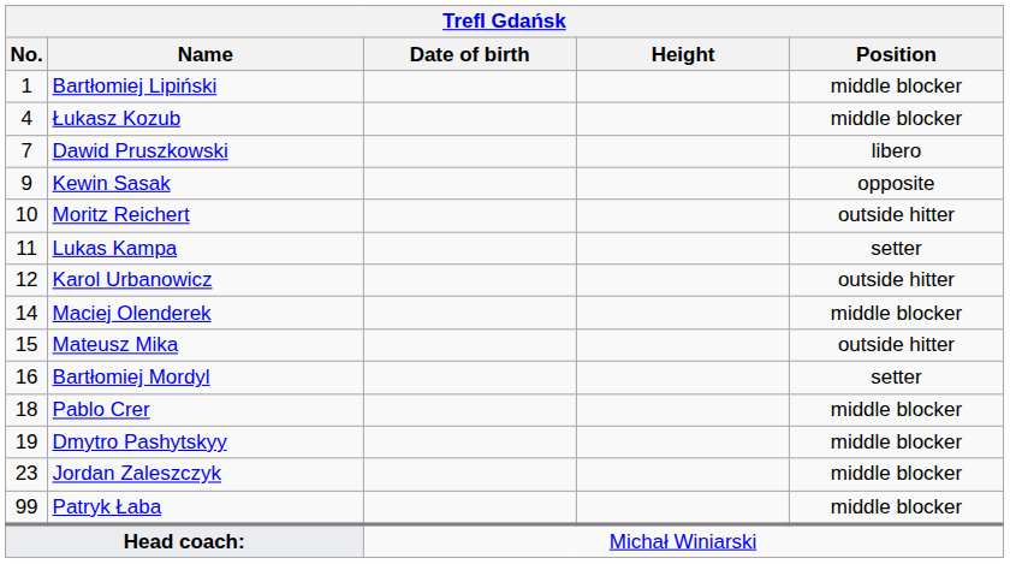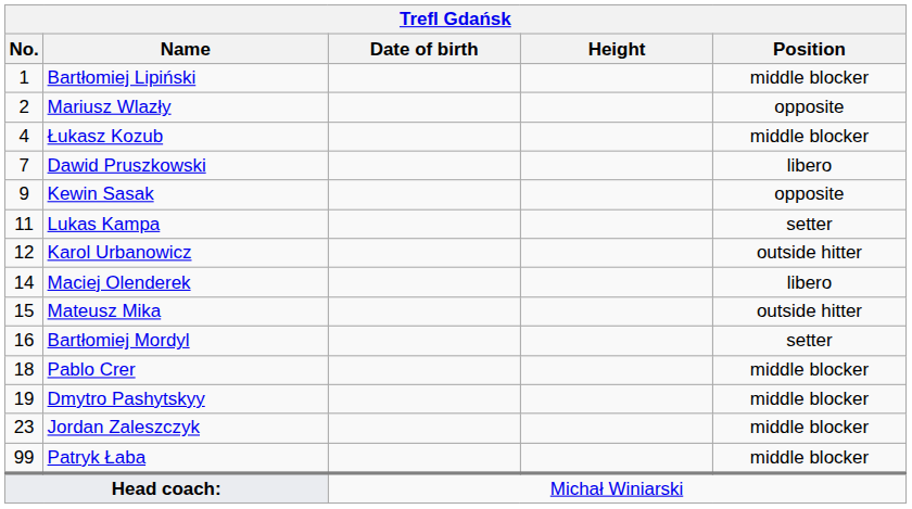 <table class="wikitable collapsible collapsed" style="font-size:100%; text-align:center">
 <tr>
 <th colspan=5 style="width:30em"><a href='#'>Trefl Gdańsk</a></th>
 </tr>
 <tr>
 <th>No.</th>
 <th style="width:15em">Name</th>
 <th style="width:10em">Date of birth</th>
 <th style="width:10em">Height</th>
 <th style="width:10em">Position</th>
 </tr>
 <tr>
 <td>1</td>
 <td align=left> <a href='#'>Bartłomiej Lipiński</a></td>
 <td align=right></td>
 <td></td>
 <td>middle blocker</td>
+</tr>
+<tr>
+<td>2</td>
+<td align=left> <a href='#'>Mariusz Wlazły</a></td>
+<td align=right></td>
+<td></td>
+<td>opposite</td>
 </tr>
 <tr>
 <td>4</td>
 <td align=left> <a href='#'>Łukasz Kozub</a></td>
 <td align=right></td>
 <td></td>
 <td>middle blocker</td>
 </tr>
 <tr>
 <td>7</td>
 <td align=left> <a href='#'>Dawid Pruszkowski</a></td>
 <td align=right></td>
 <td></td>
 <td>libero</td>
 </tr>
 <tr>
 <td>9</td>
 <td align=left> <a href='#'>Kewin Sasak</a></td>
 <td align=right></td>
 <td></td>
 <td>opposite</td>
 </tr>
 <tr>
-<td>10</td>
-<td align=left> <a href='#'>Moritz Reichert</a></td>
-<td align=right></td>
-<td></td>
-<td>outside hitter</td>
-</tr>
-<tr>
 <td>11</td>
 <td align=left> <a href='#'>Lukas Kampa</a></td>
 <td align=right></td>
 <td></td>
 <td>setter</td>
 </tr>
 <tr>
 <td>12</td>
 <td align=left> <a href='#'>Karol Urbanowicz</a></td>
 <td align=right></td>
 <td></td>
 <td>outside hitter</td>
 </tr>
 <tr>
 <td>14</td>
 <td align=left> <a href='#'>Maciej Olenderek</a></td>
 <td align=right></td>
 <td></td>
-<td>middle blocker</td>
+<td>libero</td>
 </tr>
 <tr>
 <td>15</td>
 <td align=left> <a href='#'>Mateusz Mika</a></td>
 <td align=right></td>
 <td></td>
 <td>outside hitter</td>
 </tr>
 <tr>
 <td>16</td>
 <td align=left> <a href='#'>Bartłomiej Mordyl</a></td>
 <td align=right></td>
 <td></td>
 <td>setter</td>
 </tr>
 <tr>
 <td>18</td>
 <td align=left> <a href='#'>Pablo Crer</a></td>
 <td align=right></td>
 <td></td>
 <td>middle blocker</td>
 </tr>
 <tr>
 <td>19</td>
 <td align=left> <a href='#'>Dmytro Pashytskyy</a></td>
 <td align=right></td>
 <td></td>
 <td>middle blocker</td>
 </tr>
 <tr>
 <td>23</td>
 <td align=left> <a href='#'>Jordan Zaleszczyk</a></td>
 <td align=right></td>
 <td></td>
 <td>middle blocker</td>
 </tr>
 <tr>
 <td>99</td>
 <td align=left> <a href='#'>Patryk Łaba</a></td>
 <td align=right></td>
 <td></td>
 <td>middle blocker</td>
 </tr>
 <tr style="border-top: 3px solid grey">
 <td colspan=2 style="background:#EAECF0"><strong>Head coach:</strong></td>
 <td colspan=3> <a href='#'>Michał Winiarski</a></td>
 </tr>
 </table>
